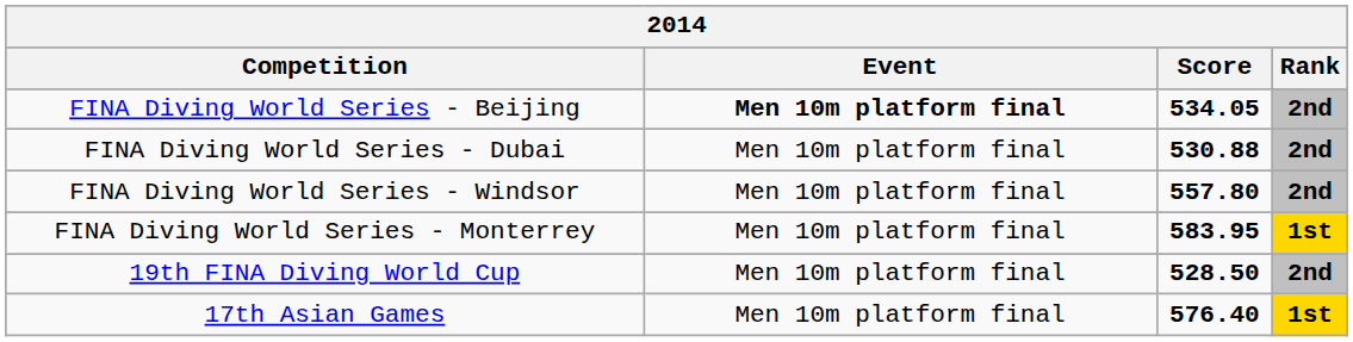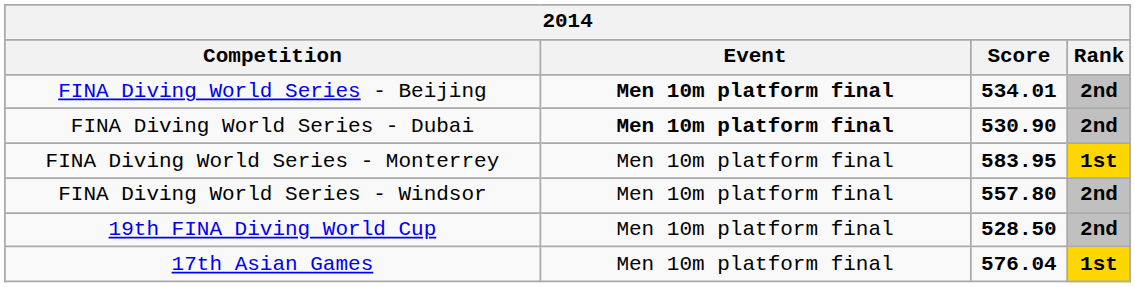 <table style="text-align:center; font-size:small;" class="wikitable">
 <tr>
 <th colspan="4"><strong>2014</strong></th>
 </tr>
 <tr>
 <th width="300">Competition<br></th>
 <th width="240">Event</th>
 <th width="50">Score</th>
 <th width="30">Rank</th>
 </tr>
 <tr>
 <td><a href='#'>FINA Diving World Series</a> - Beijing</td>
 <td><strong>Men 10m platform final</strong></td>
-<td><strong>534.05</strong></td>
+<td><strong>534.01</strong></td>
 <td bgcolor="silver"><strong>2nd</strong></td>
 </tr>
 <tr>
 <td>FINA Diving World Series - Dubai</td>
-<td>Men 10m platform final</td>
-<td><strong>530.88</strong></td>
-<td bgcolor="silver"><strong>2nd</strong></td>
-</tr>
-<tr>
-<td>FINA Diving World Series - Windsor</td>
-<td>Men 10m platform final</td>
-<td><strong>557.80</strong></td>
+<td><strong>Men 10m platform final</strong></td>
+<td><strong>530.90</strong></td>
 <td bgcolor="silver"><strong>2nd</strong></td>
 </tr>
 <tr>
 <td>FINA Diving World Series - Monterrey</td>
 <td>Men 10m platform final</td>
 <td><strong>583.95</strong></td>
 <td bgcolor="gold"><strong>1st</strong></td>
+</tr>
+<tr>
+<td>FINA Diving World Series - Windsor</td>
+<td>Men 10m platform final</td>
+<td><strong>557.80</strong></td>
+<td bgcolor="silver"><strong>2nd</strong></td>
 </tr>
 <tr>
 <td><a href='#'>19th FINA Diving World Cup</a></td>
 <td>Men 10m platform final</td>
 <td><strong>528.50</strong></td>
 <td bgcolor="silver"><strong>2nd</strong></td>
 </tr>
 <tr>
 <td><a href='#'>17th Asian Games</a></td>
 <td>Men 10m platform final</td>
-<td><strong>576.40</strong></td>
+<td><strong>576.04</strong></td>
 <td bgcolor="gold"><strong>1st</strong></td>
 </tr>
 </table>
